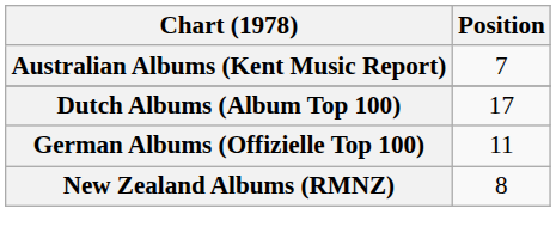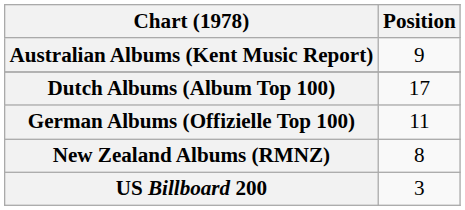 <table class="wikitable sortable plainrowheaders" style="text-align:center">
 <tr>
 <th>Chart (1978)</th>
 <th>Position</th>
 </tr>
 <tr>
 <th scope="row">Australian Albums (Kent Music Report)</th>
-<td>7</td>
+<td>9</td>
 </tr>
 <tr>
 </tr>
 <tr>
 <th scope="row">Dutch Albums (Album Top 100)</th>
 <td>17</td>
 </tr>
 <tr>
 <th scope="row">German Albums (Offizielle Top 100)</th>
 <td>11</td>
 </tr>
 <tr>
 <th scope="row">New Zealand Albums (RMNZ)</th>
 <td>8</td>
 </tr>
+<tr>
+<th scope="row">US <em>Billboard</em> 200</th>
+<td>3</td>
+</tr>
 </table>
